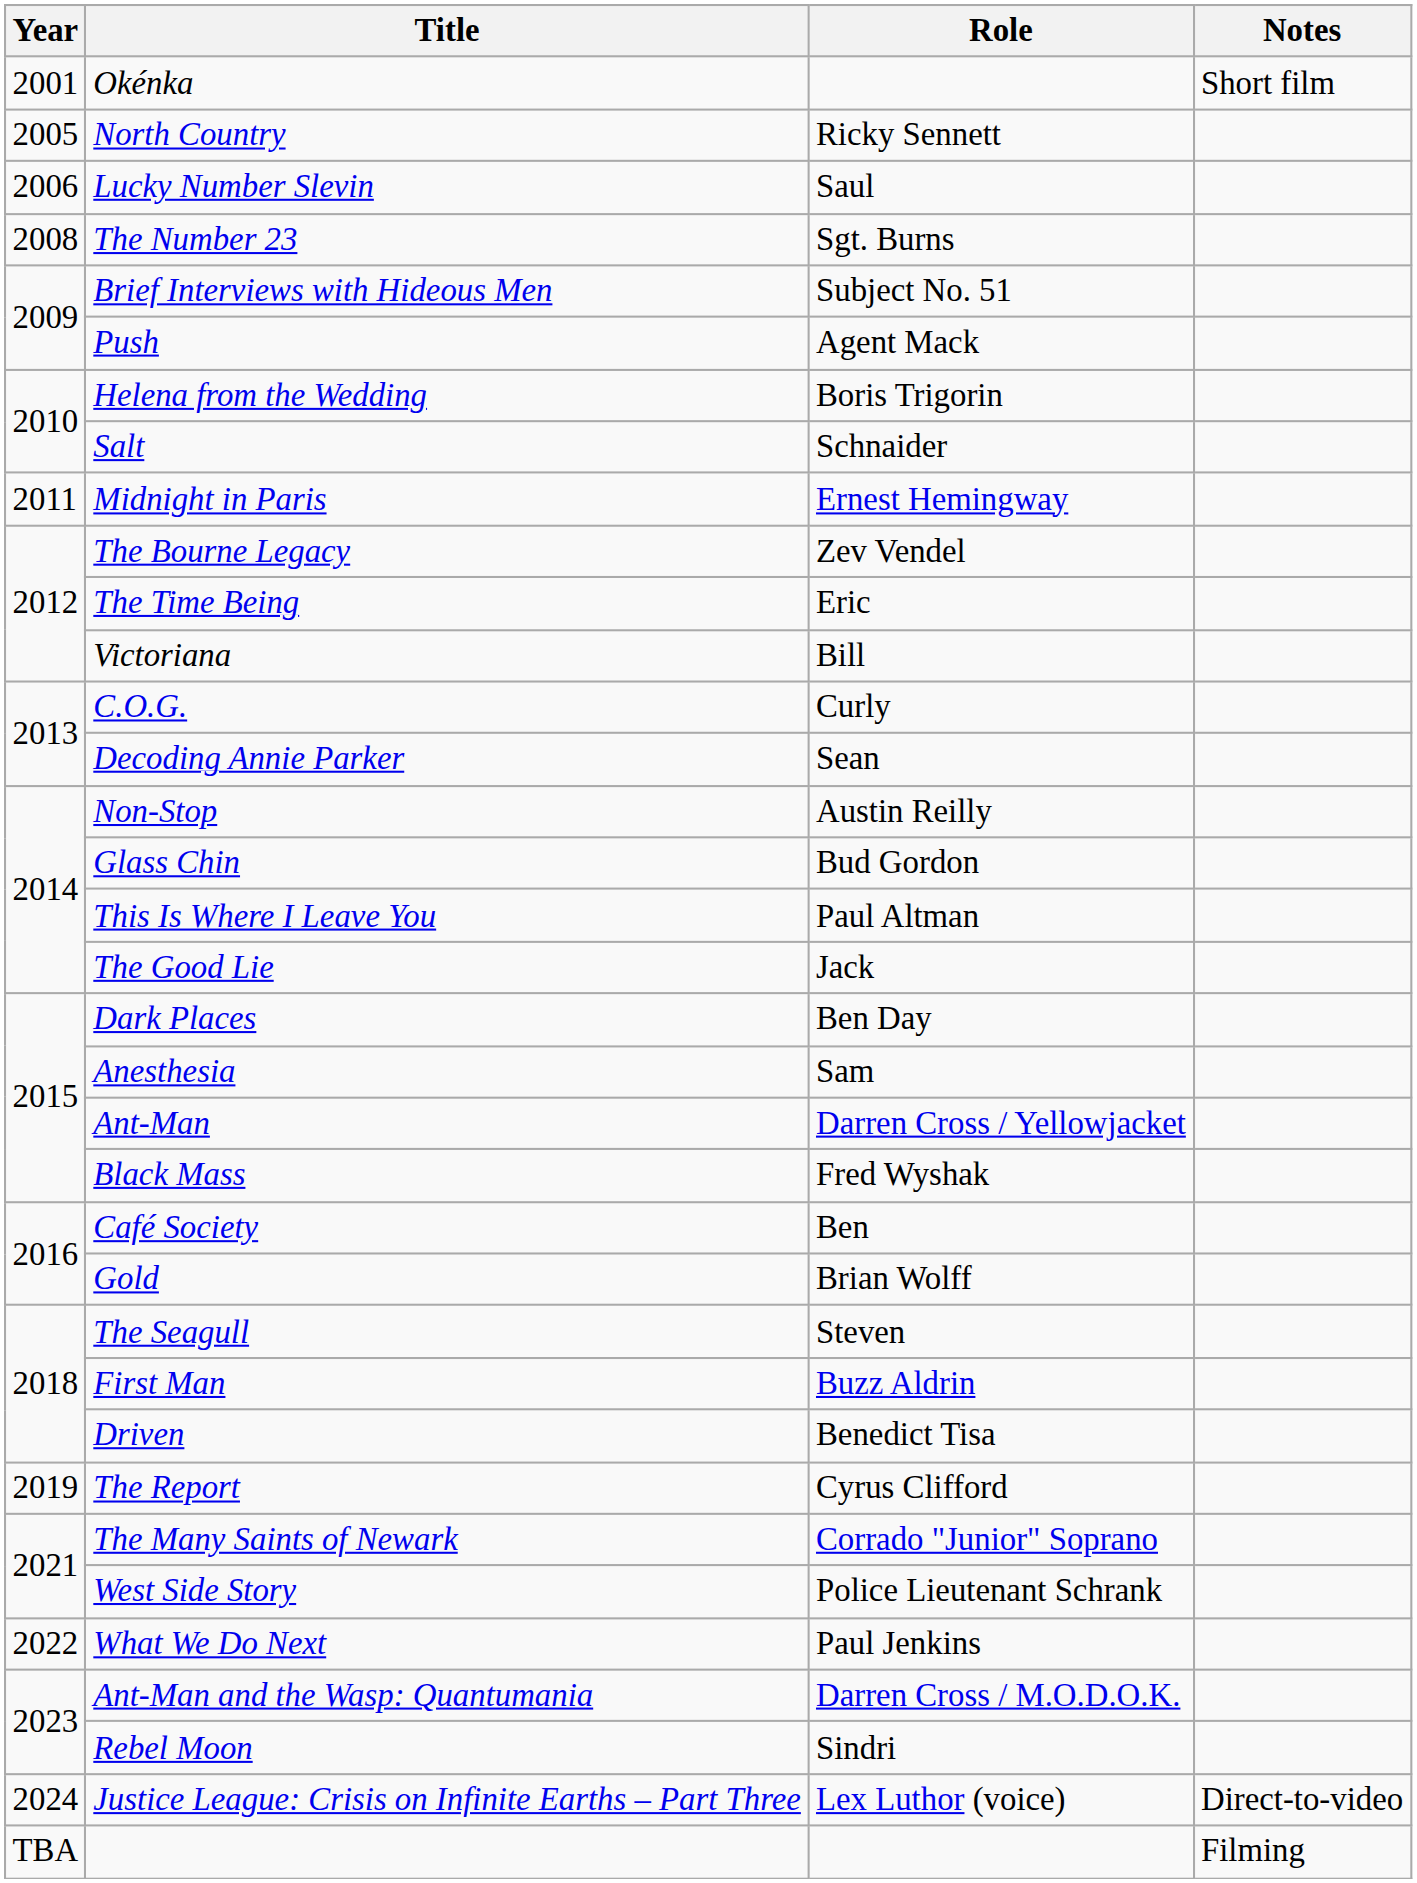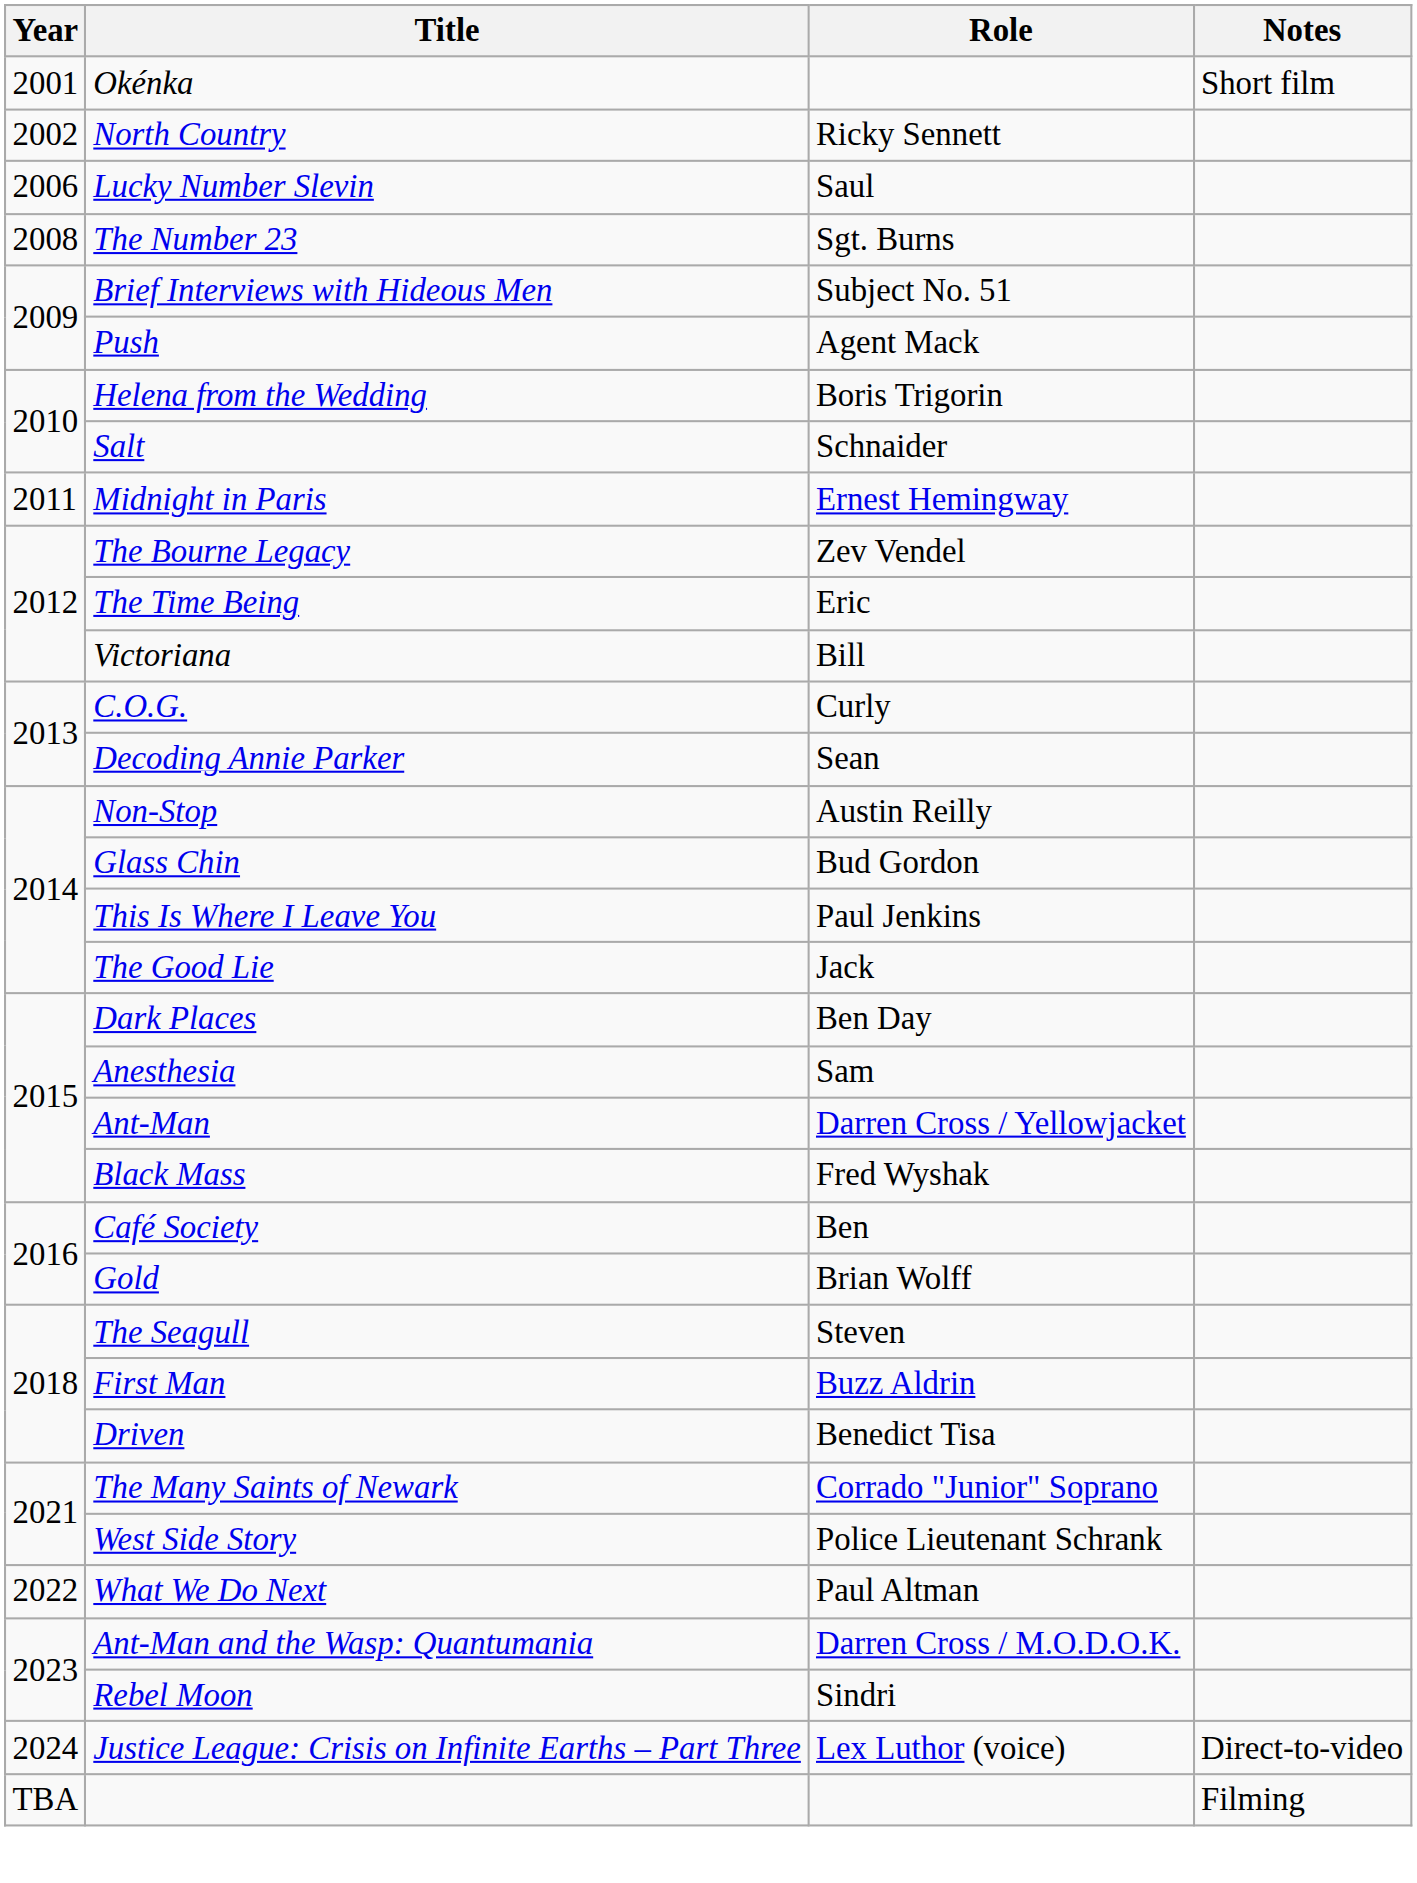 <table class="wikitable sortable">
 <tr>
 <th>Year</th>
 <th>Title</th>
 <th>Role</th>
 <th class="unsortable">Notes</th>
 </tr>
 <tr>
 <td>2001</td>
 <td><em>Okénka</em></td>
 <td></td>
 <td>Short film</td>
 </tr>
 <tr>
-<td>2005</td>
+<td>2002</td>
 <td><em><a href='#'>North Country</a></em></td>
 <td>Ricky Sennett</td>
 <td></td>
 </tr>
 <tr>
 <td>2006</td>
 <td><em><a href='#'>Lucky Number Slevin</a></em></td>
 <td>Saul</td>
 <td></td>
 </tr>
 <tr>
 <td>2008</td>
 <td><em><a href='#'>The Number 23</a></em></td>
 <td>Sgt. Burns</td>
 <td></td>
 </tr>
 <tr>
 <td rowspan="2">2009</td>
 <td><em><a href='#'>Brief Interviews with Hideous Men</a></em></td>
 <td>Subject No. 51</td>
 <td></td>
 </tr>
 <tr>
 <td><em><a href='#'>Push</a></em></td>
 <td>Agent Mack</td>
 <td></td>
 </tr>
 <tr>
 <td rowspan="2">2010</td>
 <td><em><a href='#'>Helena from the Wedding</a></em></td>
 <td>Boris Trigorin</td>
 <td></td>
 </tr>
 <tr>
 <td><em><a href='#'>Salt</a></em></td>
 <td>Schnaider</td>
 <td></td>
 </tr>
 <tr>
 <td>2011</td>
 <td><em><a href='#'>Midnight in Paris</a></em></td>
 <td><a href='#'>Ernest Hemingway</a></td>
 <td></td>
 </tr>
 <tr>
 <td rowspan="3">2012</td>
 <td><em><a href='#'>The Bourne Legacy</a></em></td>
 <td>Zev Vendel</td>
 <td></td>
 </tr>
 <tr>
 <td><em><a href='#'>The Time Being</a></em></td>
 <td>Eric</td>
 <td></td>
 </tr>
 <tr>
 <td><em>Victoriana</em></td>
 <td>Bill</td>
 <td></td>
 </tr>
 <tr>
 <td rowspan="2">2013</td>
 <td><em><a href='#'>C.O.G.</a></em></td>
 <td>Curly</td>
 <td></td>
 </tr>
 <tr>
 <td><em><a href='#'>Decoding Annie Parker</a></em></td>
 <td>Sean</td>
 <td></td>
 </tr>
 <tr>
 <td rowspan="4">2014</td>
 <td><em><a href='#'>Non-Stop</a></em></td>
 <td>Austin Reilly</td>
 <td></td>
 </tr>
 <tr>
 <td><em><a href='#'>Glass Chin</a></em></td>
 <td>Bud Gordon</td>
 <td></td>
 </tr>
 <tr>
 <td><em><a href='#'>This Is Where I Leave You</a></em></td>
-<td>Paul Altman</td>
+<td>Paul Jenkins</td>
 <td></td>
 </tr>
 <tr>
 <td><em><a href='#'>The Good Lie</a></em></td>
 <td>Jack</td>
 <td></td>
 </tr>
 <tr>
 <td rowspan="4">2015</td>
 <td><em><a href='#'>Dark Places</a></em></td>
 <td>Ben Day</td>
 <td></td>
 </tr>
 <tr>
 <td><em><a href='#'>Anesthesia</a></em></td>
 <td>Sam</td>
 <td></td>
 </tr>
 <tr>
 <td><em><a href='#'>Ant-Man</a></em></td>
 <td><a href='#'>Darren Cross / Yellowjacket</a></td>
 <td></td>
 </tr>
 <tr>
 <td><em><a href='#'>Black Mass</a></em></td>
 <td>Fred Wyshak</td>
 <td></td>
 </tr>
 <tr>
 <td rowspan="2">2016</td>
 <td><em><a href='#'>Café Society</a></em></td>
 <td>Ben</td>
 <td></td>
 </tr>
 <tr>
 <td><em><a href='#'>Gold</a></em></td>
 <td>Brian Wolff</td>
 <td></td>
 </tr>
 <tr>
 <td rowspan="3">2018</td>
 <td><em><a href='#'>The Seagull</a></em></td>
 <td>Steven</td>
 <td></td>
 </tr>
 <tr>
 <td><em><a href='#'>First Man</a></em></td>
 <td><a href='#'>Buzz Aldrin</a></td>
 <td></td>
 </tr>
 <tr>
 <td><em><a href='#'>Driven</a></em></td>
 <td>Benedict Tisa</td>
 <td></td>
 </tr>
 <tr>
-<td>2019</td>
-<td><em><a href='#'>The Report</a></em></td>
-<td>Cyrus Clifford</td>
-<td></td>
-</tr>
-<tr>
 <td rowspan="2">2021</td>
 <td><em><a href='#'>The Many Saints of Newark</a></em></td>
 <td><a href='#'>Corrado "Junior" Soprano</a></td>
 <td></td>
 </tr>
 <tr>
 <td><em><a href='#'>West Side Story</a></em></td>
 <td>Police Lieutenant Schrank</td>
 <td></td>
 </tr>
 <tr>
 <td>2022</td>
 <td><em><a href='#'>What We Do Next</a></em></td>
-<td>Paul Jenkins</td>
+<td>Paul Altman</td>
 <td></td>
 </tr>
 <tr>
 <td rowspan="2">2023</td>
 <td><em><a href='#'>Ant-Man and the Wasp: Quantumania</a></em></td>
 <td><a href='#'>Darren Cross / M.O.D.O.K.</a></td>
 <td></td>
 </tr>
 <tr>
 <td><em><a href='#'>Rebel Moon</a></em></td>
 <td>Sindri</td>
 <td></td>
 </tr>
 <tr>
 <td>2024</td>
 <td><em><a href='#'>Justice League: Crisis on Infinite Earths – Part Three</a></em></td>
 <td><a href='#'>Lex Luthor</a> (voice)</td>
 <td>Direct-to-video</td>
 </tr>
 <tr>
 <td>TBA</td>
 <td></td>
 <td></td>
 <td>Filming</td>
 </tr>
 </table>
